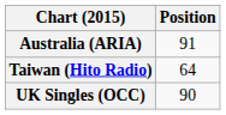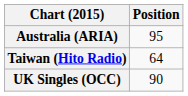 <table class="wikitable plainrowheaders sortable" style="text-align:center">
 <tr>
 <th scope="col">Chart (2015)</th>
 <th scope="col">Position</th>
 </tr>
 <tr>
 <th scope="row">Australia (ARIA)</th>
-<td>91</td>
+<td>95</td>
 </tr>
 <tr>
 <th scope="row">Taiwan (<a href='#'>Hito Radio</a>)</th>
 <td>64</td>
 </tr>
 <tr>
 <th scope="row">UK Singles (OCC)</th>
 <td>90</td>
 </tr>
 </table>
